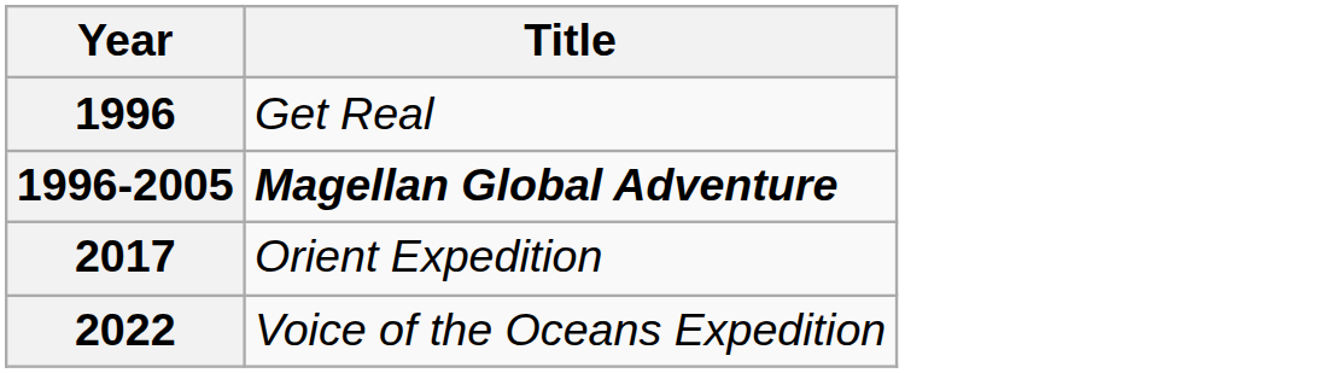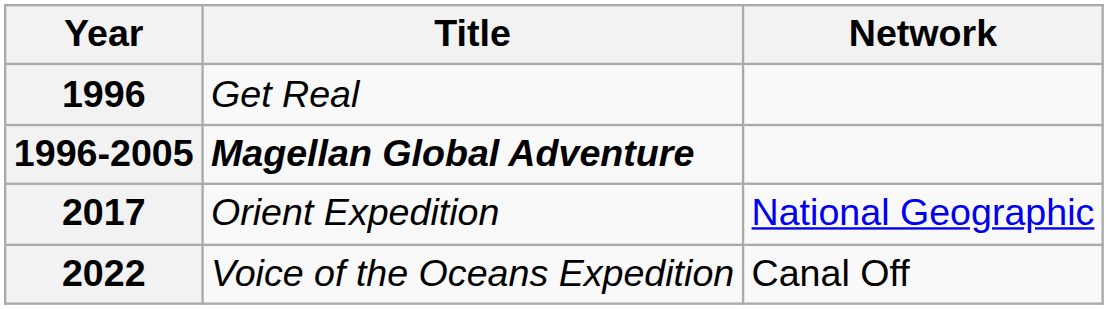 <table class="wikitable">
 <tr>
 <th>Year</th>
 <th>Title</th>
+<th>Network</th>
 </tr>
 <tr>
 <th>1996</th>
 <td><em>Get Real</em></td>
+<td></td>
 </tr>
 <tr>
 <th>1996-2005</th>
 <td><strong><em>Magellan Global Adventure</em></strong></td>
+<td></td>
 </tr>
 <tr>
 <th>2017</th>
 <td><em>Orient Expedition</em></td>
+<td><a href='#'>National Geographic</a></td>
 </tr>
 <tr>
 <th>2022</th>
 <td><em>Voice of the Oceans Expedition</em></td>
+<td>Canal Off</td>
 </tr>
 </table>
